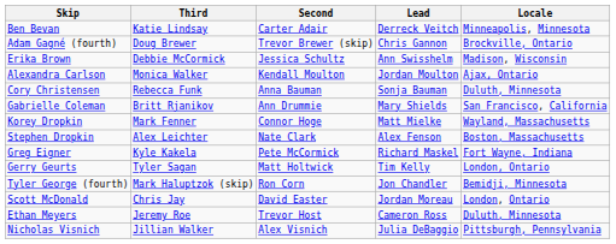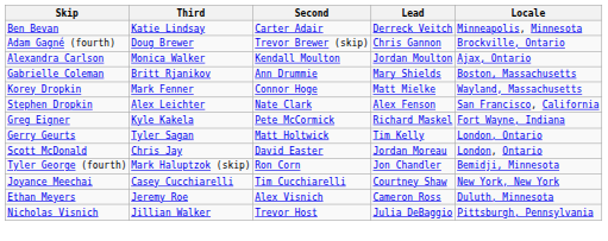 <table class=wikitable>
 <tr>
 <th>Skip</th>
 <th>Third</th>
 <th>Second</th>
 <th>Lead</th>
 <th>Locale</th>
 </tr>
 <tr>
 <td><a href='#'>Ben Bevan</a></td>
 <td><a href='#'>Katie Lindsay</a></td>
 <td><a href='#'>Carter Adair</a></td>
 <td><a href='#'>Derreck Veitch</a></td>
 <td> <a href='#'>Minneapolis</a>, <a href='#'>Minnesota</a></td>
 </tr>
 <tr>
 <td><a href='#'>Adam Gagné</a> (fourth)</td>
 <td><a href='#'>Doug Brewer</a></td>
 <td><a href='#'>Trevor Brewer</a> (skip)</td>
 <td><a href='#'>Chris Gannon</a></td>
 <td> <a href='#'>Brockville, Ontario</a></td>
 </tr>
 <tr>
-<td><a href='#'>Erika Brown</a></td>
-<td><a href='#'>Debbie McCormick</a></td>
-<td><a href='#'>Jessica Schultz</a></td>
-<td><a href='#'>Ann Swisshelm</a></td>
-<td> <a href='#'>Madison</a>, <a href='#'>Wisconsin</a></td>
-</tr>
-<tr>
 <td><a href='#'>Alexandra Carlson</a></td>
 <td><a href='#'>Monica Walker</a></td>
 <td><a href='#'>Kendall Moulton</a></td>
 <td><a href='#'>Jordan Moulton</a></td>
 <td> <a href='#'>Ajax, Ontario</a></td>
 </tr>
 <tr>
-<td><a href='#'>Cory Christensen</a></td>
-<td><a href='#'>Rebecca Funk</a></td>
-<td><a href='#'>Anna Bauman</a></td>
-<td><a href='#'>Sonja Bauman</a></td>
-<td> <a href='#'>Duluth, Minnesota</a></td>
-</tr>
-<tr>
 <td><a href='#'>Gabrielle Coleman</a></td>
 <td><a href='#'>Britt Rjanikov</a></td>
 <td><a href='#'>Ann Drummie</a></td>
 <td><a href='#'>Mary Shields</a></td>
-<td> <a href='#'>San Francisco</a>, <a href='#'>California</a></td>
+<td> <a href='#'>Boston, Massachusetts</a></td>
 </tr>
 <tr>
 <td><a href='#'>Korey Dropkin</a></td>
 <td><a href='#'>Mark Fenner</a></td>
 <td><a href='#'>Connor Hoge</a></td>
 <td><a href='#'>Matt Mielke</a></td>
 <td> <a href='#'>Wayland, Massachusetts</a></td>
 </tr>
 <tr>
 <td><a href='#'>Stephen Dropkin</a></td>
 <td><a href='#'>Alex Leichter</a></td>
 <td><a href='#'>Nate Clark</a></td>
 <td><a href='#'>Alex Fenson</a></td>
-<td> <a href='#'>Boston, Massachusetts</a></td>
+<td> <a href='#'>San Francisco</a>, <a href='#'>California</a></td>
 </tr>
 <tr>
 <td><a href='#'>Greg Eigner</a></td>
 <td><a href='#'>Kyle Kakela</a></td>
 <td><a href='#'>Pete McCormick</a></td>
 <td><a href='#'>Richard Maskel</a></td>
 <td> <a href='#'>Fort Wayne, Indiana</a></td>
 </tr>
 <tr>
 <td><a href='#'>Gerry Geurts</a></td>
 <td><a href='#'>Tyler Sagan</a></td>
 <td><a href='#'>Matt Holtwick</a></td>
 <td><a href='#'>Tim Kelly</a></td>
 <td> <a href='#'>London, Ontario</a></td>
 </tr>
 <tr>
+<td><a href='#'>Scott McDonald</a></td>
+<td><a href='#'>Chris Jay</a></td>
+<td><a href='#'>David Easter</a></td>
+<td><a href='#'>Jordan Moreau</a></td>
+<td> <a href='#'>London</a>, <a href='#'>Ontario</a></td>
+</tr>
+<tr>
 <td><a href='#'>Tyler George</a> (fourth)</td>
 <td><a href='#'>Mark Haluptzok</a> (skip)</td>
 <td><a href='#'>Ron Corn</a></td>
 <td><a href='#'>Jon Chandler</a></td>
 <td> <a href='#'>Bemidji, Minnesota</a></td>
 </tr>
 <tr>
-<td><a href='#'>Scott McDonald</a></td>
-<td><a href='#'>Chris Jay</a></td>
-<td><a href='#'>David Easter</a></td>
-<td><a href='#'>Jordan Moreau</a></td>
-<td> <a href='#'>London</a>, <a href='#'>Ontario</a></td>
+<td><a href='#'>Joyance Meechai</a></td>
+<td><a href='#'>Casey Cucchiarelli</a></td>
+<td><a href='#'>Tim Cucchiarelli</a></td>
+<td><a href='#'>Courtney Shaw</a></td>
+<td> <a href='#'>New York, New York</a></td>
 </tr>
 <tr>
 <td><a href='#'>Ethan Meyers</a></td>
 <td><a href='#'>Jeremy Roe</a></td>
-<td><a href='#'>Trevor Host</a></td>
+<td><a href='#'>Alex Visnich</a></td>
 <td><a href='#'>Cameron Ross</a></td>
 <td> <a href='#'>Duluth, Minnesota</a></td>
 </tr>
 <tr>
 <td><a href='#'>Nicholas Visnich</a></td>
 <td><a href='#'>Jillian Walker</a></td>
-<td><a href='#'>Alex Visnich</a></td>
+<td><a href='#'>Trevor Host</a></td>
 <td><a href='#'>Julia DeBaggio</a></td>
 <td> <a href='#'>Pittsburgh, Pennsylvania</a></td>
 </tr>
 </table>
